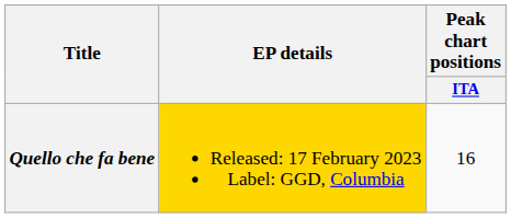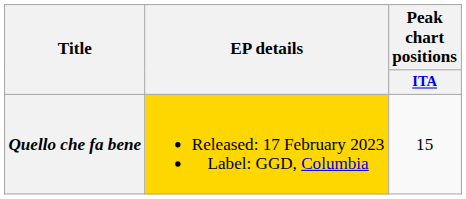 <table class="wikitable plainrowheaders" style="text-align:center;">
 <tr>
 <th scope="col" rowspan="2">Title</th>
 <th scope="col" rowspan="2">EP details</th>
 <th scope="col" colspan="1">Peak chart positions</th>
 </tr>
 <tr>
 <th scope="col" style="width:3em;font-size:85%;"><a href='#'>ITA</a><br></th>
 </tr>
 <tr>
 <th scope="row"><em>Quello che fa bene</em></th>
 <td style="background: gold;"><br><ul><li>Released: 17 February 2023</li><li>Label: GGD, <a href='#'>Columbia</a></li></ul></td>
-<td>16</td>
+<td>15</td>
 </tr>
 </table>
